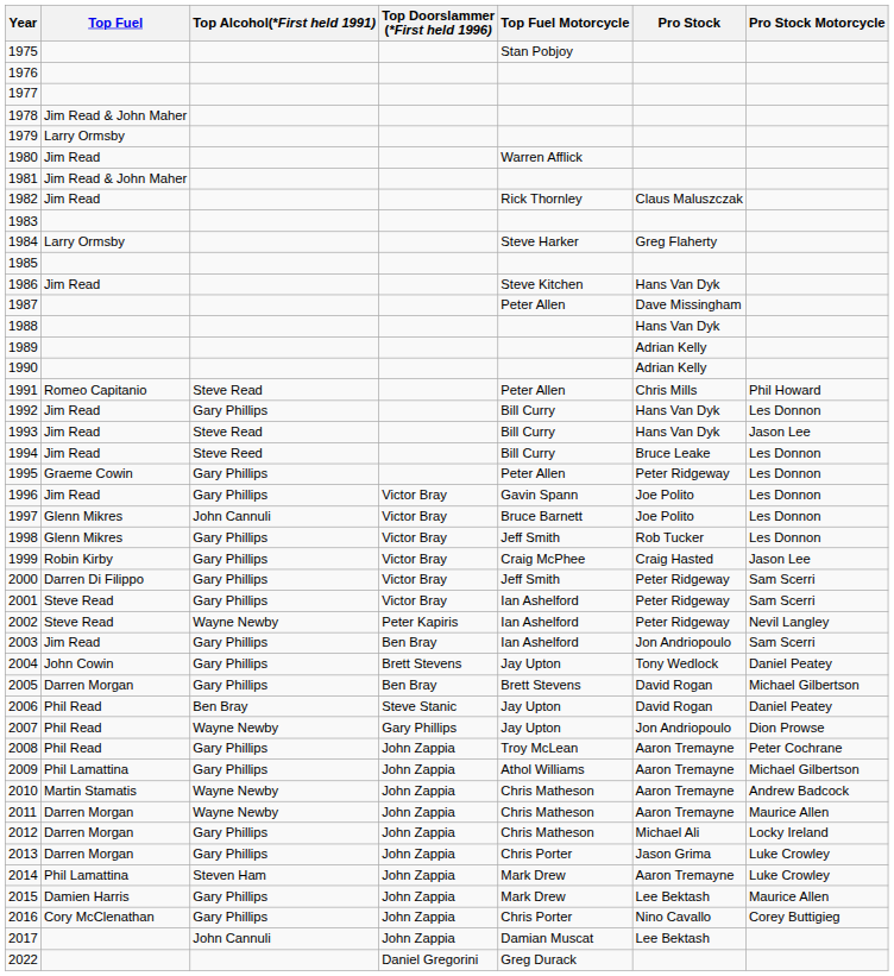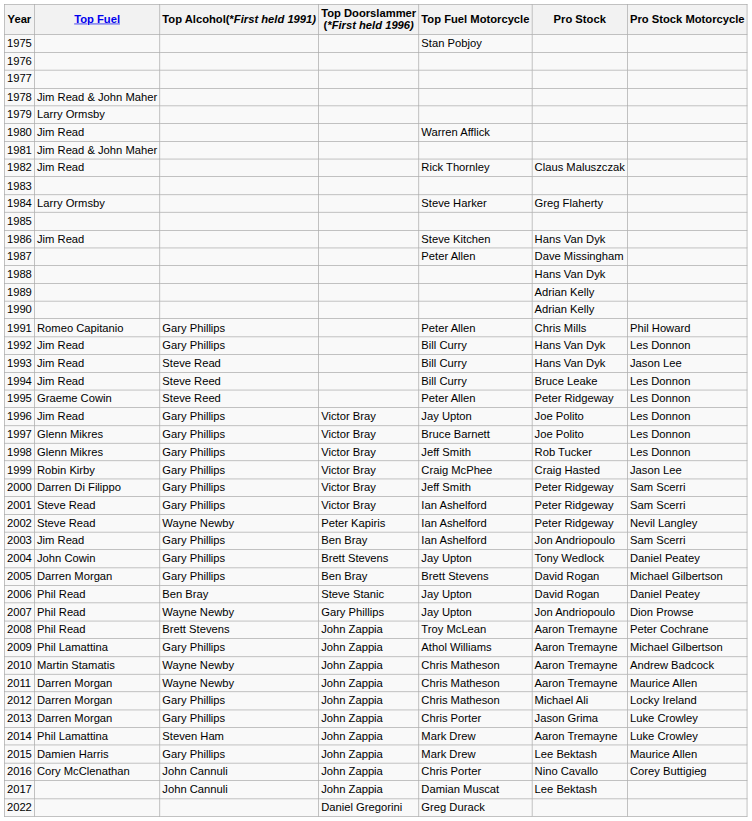 <table class="wikitable">
 <tr>
 <th>Year</th>
 <th><a href='#'>Top Fuel</a></th>
 <th>Top Alcohol(*<em>First held 1991)</em></th>
 <th><strong>Top Doorslammer</strong><br>(<em>*First held 1996)</em></th>
 <th><strong>Top Fuel Motorcycle</strong></th>
 <th><strong>Pro Stock</strong></th>
 <th><strong>Pro Stock Motorcycle</strong></th>
 </tr>
 <tr>
 <td>1975</td>
 <td></td>
 <td></td>
 <td></td>
 <td>Stan Pobjoy</td>
 <td></td>
 <td></td>
 </tr>
 <tr>
 <td>1976</td>
 <td></td>
 <td></td>
 <td></td>
 <td></td>
 <td></td>
 <td></td>
 </tr>
 <tr>
 <td>1977</td>
 <td></td>
 <td></td>
 <td></td>
 <td></td>
 <td></td>
 <td></td>
 </tr>
 <tr>
 <td>1978</td>
 <td>Jim Read & John Maher</td>
 <td></td>
 <td></td>
 <td></td>
 <td></td>
 <td></td>
 </tr>
 <tr>
 <td>1979</td>
 <td>Larry Ormsby</td>
 <td></td>
 <td></td>
 <td></td>
 <td></td>
 <td></td>
 </tr>
 <tr>
 <td>1980</td>
 <td>Jim Read</td>
 <td></td>
 <td></td>
 <td>Warren Afflick</td>
 <td></td>
 <td></td>
 </tr>
 <tr>
 <td>1981</td>
 <td>Jim Read & John Maher</td>
 <td></td>
 <td></td>
 <td></td>
 <td></td>
 <td></td>
 </tr>
 <tr>
 <td>1982</td>
 <td>Jim Read</td>
 <td></td>
 <td></td>
 <td>Rick Thornley</td>
 <td>Claus Maluszczak</td>
 <td></td>
 </tr>
 <tr>
 <td>1983</td>
 <td></td>
 <td></td>
 <td></td>
 <td></td>
 <td></td>
 <td></td>
 </tr>
 <tr>
 <td>1984</td>
 <td>Larry Ormsby</td>
 <td></td>
 <td></td>
 <td>Steve Harker</td>
 <td>Greg Flaherty</td>
 <td></td>
 </tr>
 <tr>
 <td>1985</td>
 <td></td>
 <td></td>
 <td></td>
 <td></td>
 <td></td>
 <td></td>
 </tr>
 <tr>
 <td>1986</td>
 <td>Jim Read</td>
 <td></td>
 <td></td>
 <td>Steve Kitchen</td>
 <td>Hans Van Dyk</td>
 <td></td>
 </tr>
 <tr>
 <td>1987</td>
 <td></td>
 <td></td>
 <td></td>
 <td>Peter Allen</td>
 <td>Dave Missingham</td>
 <td></td>
 </tr>
 <tr>
 <td>1988</td>
 <td></td>
 <td></td>
 <td></td>
 <td></td>
 <td>Hans Van Dyk</td>
 <td></td>
 </tr>
 <tr>
 <td>1989</td>
 <td></td>
 <td></td>
 <td></td>
 <td></td>
 <td>Adrian Kelly</td>
 <td></td>
 </tr>
 <tr>
 <td>1990</td>
 <td></td>
 <td></td>
 <td></td>
 <td></td>
 <td>Adrian Kelly</td>
 <td></td>
 </tr>
 <tr>
 <td>1991</td>
 <td>Romeo Capitanio</td>
-<td>Steve Read</td>
+<td>Gary Phillips</td>
 <td></td>
 <td>Peter Allen</td>
 <td>Chris Mills</td>
 <td>Phil Howard</td>
 </tr>
 <tr>
 <td>1992</td>
 <td>Jim Read</td>
 <td>Gary Phillips</td>
 <td></td>
 <td>Bill Curry</td>
 <td>Hans Van Dyk</td>
 <td>Les Donnon</td>
 </tr>
 <tr>
 <td>1993</td>
 <td>Jim Read</td>
 <td>Steve Read</td>
 <td></td>
 <td>Bill Curry</td>
 <td>Hans Van Dyk</td>
 <td>Jason Lee</td>
 </tr>
 <tr>
 <td>1994</td>
 <td>Jim Read</td>
 <td>Steve Reed</td>
 <td></td>
 <td>Bill Curry</td>
 <td>Bruce Leake</td>
 <td>Les Donnon</td>
 </tr>
 <tr>
 <td>1995</td>
 <td>Graeme Cowin</td>
-<td>Gary Phillips</td>
+<td>Steve Reed</td>
 <td></td>
 <td>Peter Allen</td>
 <td>Peter Ridgeway</td>
 <td>Les Donnon</td>
 </tr>
 <tr>
 <td>1996</td>
 <td>Jim Read</td>
 <td>Gary Phillips</td>
 <td>Victor Bray</td>
-<td>Gavin Spann</td>
+<td>Jay Upton</td>
 <td>Joe Polito</td>
 <td>Les Donnon</td>
 </tr>
 <tr>
 <td>1997</td>
 <td>Glenn Mikres</td>
-<td>John Cannuli</td>
+<td>Gary Phillips</td>
 <td>Victor Bray</td>
 <td>Bruce Barnett</td>
 <td>Joe Polito</td>
 <td>Les Donnon</td>
 </tr>
 <tr>
 <td>1998</td>
 <td>Glenn Mikres</td>
 <td>Gary Phillips</td>
 <td>Victor Bray</td>
 <td>Jeff Smith</td>
 <td>Rob Tucker</td>
 <td>Les Donnon</td>
 </tr>
 <tr>
 <td>1999</td>
 <td>Robin Kirby</td>
 <td>Gary Phillips</td>
 <td>Victor Bray</td>
 <td>Craig McPhee</td>
 <td>Craig Hasted</td>
 <td>Jason Lee</td>
 </tr>
 <tr>
 <td>2000</td>
 <td>Darren Di Filippo</td>
 <td>Gary Phillips</td>
 <td>Victor Bray</td>
 <td>Jeff Smith</td>
 <td>Peter Ridgeway</td>
 <td>Sam Scerri</td>
 </tr>
 <tr>
 <td>2001</td>
 <td>Steve Read</td>
 <td>Gary Phillips</td>
 <td>Victor Bray</td>
 <td>Ian Ashelford</td>
 <td>Peter Ridgeway</td>
 <td>Sam Scerri</td>
 </tr>
 <tr>
 <td>2002</td>
 <td>Steve Read</td>
 <td>Wayne Newby</td>
 <td>Peter Kapiris</td>
 <td>Ian Ashelford</td>
 <td>Peter Ridgeway</td>
 <td>Nevil Langley</td>
 </tr>
 <tr>
 <td>2003</td>
 <td>Jim Read</td>
 <td>Gary Phillips</td>
 <td>Ben Bray</td>
 <td>Ian Ashelford</td>
 <td>Jon Andriopoulo</td>
 <td>Sam Scerri</td>
 </tr>
 <tr>
 <td>2004</td>
 <td>John Cowin</td>
 <td>Gary Phillips</td>
 <td>Brett Stevens</td>
 <td>Jay Upton</td>
 <td>Tony Wedlock</td>
 <td>Daniel Peatey</td>
 </tr>
 <tr>
 <td>2005</td>
 <td>Darren Morgan</td>
 <td>Gary Phillips</td>
 <td>Ben Bray</td>
 <td>Brett Stevens</td>
 <td>David Rogan</td>
 <td>Michael Gilbertson</td>
 </tr>
 <tr>
 <td>2006</td>
 <td>Phil Read</td>
 <td>Ben Bray</td>
 <td>Steve Stanic</td>
 <td>Jay Upton</td>
 <td>David Rogan</td>
 <td>Daniel Peatey</td>
 </tr>
 <tr>
 <td>2007</td>
 <td>Phil Read</td>
 <td>Wayne Newby</td>
 <td>Gary Phillips</td>
 <td>Jay Upton</td>
 <td>Jon Andriopoulo</td>
 <td>Dion Prowse</td>
 </tr>
 <tr>
 <td>2008</td>
 <td>Phil Read</td>
-<td>Gary Phillips</td>
+<td>Brett Stevens</td>
 <td>John Zappia</td>
 <td>Troy McLean</td>
 <td>Aaron Tremayne</td>
 <td>Peter Cochrane</td>
 </tr>
 <tr>
 <td>2009</td>
 <td>Phil Lamattina</td>
 <td>Gary Phillips</td>
 <td>John Zappia</td>
 <td>Athol Williams</td>
 <td>Aaron Tremayne</td>
 <td>Michael Gilbertson</td>
 </tr>
 <tr>
 <td>2010</td>
 <td>Martin Stamatis</td>
 <td>Wayne Newby</td>
 <td>John Zappia</td>
 <td>Chris Matheson</td>
 <td>Aaron Tremayne</td>
 <td>Andrew Badcock</td>
 </tr>
 <tr>
 <td>2011</td>
 <td>Darren Morgan</td>
 <td>Wayne Newby</td>
 <td>John Zappia</td>
 <td>Chris Matheson</td>
 <td>Aaron Tremayne</td>
 <td>Maurice Allen</td>
 </tr>
 <tr>
 <td>2012</td>
 <td>Darren Morgan</td>
 <td>Gary Phillips</td>
 <td>John Zappia</td>
 <td>Chris Matheson</td>
 <td>Michael Ali</td>
 <td>Locky Ireland</td>
 </tr>
 <tr>
 <td>2013</td>
 <td>Darren Morgan</td>
 <td>Gary Phillips</td>
 <td>John Zappia</td>
 <td>Chris Porter</td>
 <td>Jason Grima</td>
 <td>Luke Crowley</td>
 </tr>
 <tr>
 <td>2014</td>
 <td>Phil Lamattina</td>
 <td>Steven Ham</td>
 <td>John Zappia</td>
 <td>Mark Drew</td>
 <td>Aaron Tremayne</td>
 <td>Luke Crowley</td>
 </tr>
 <tr>
 <td>2015</td>
 <td>Damien Harris</td>
 <td>Gary Phillips</td>
 <td>John Zappia</td>
 <td>Mark Drew</td>
 <td>Lee Bektash</td>
 <td>Maurice Allen</td>
 </tr>
 <tr>
 <td>2016</td>
 <td>Cory McClenathan</td>
-<td>Gary Phillips</td>
+<td>John Cannuli</td>
 <td>John Zappia</td>
 <td>Chris Porter</td>
 <td>Nino Cavallo</td>
 <td>Corey Buttigieg</td>
 </tr>
 <tr>
 <td>2017</td>
 <td></td>
 <td>John Cannuli</td>
 <td>John Zappia</td>
 <td>Damian Muscat</td>
 <td>Lee Bektash</td>
 <td></td>
 </tr>
 <tr>
 <td>2022</td>
 <td></td>
 <td></td>
 <td>Daniel Gregorini</td>
 <td>Greg Durack</td>
 <td></td>
 </tr>
 </table>
